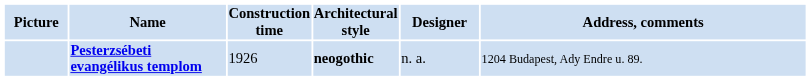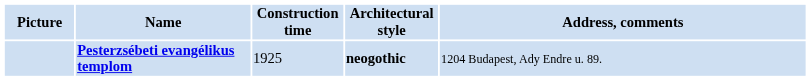 <table width="100%">
 <tr>
 <th bgcolor="#CEDFF2" width="8%">Picture</th>
 <th bgcolor="#CEDFF2" width="20%">Name</th>
 <th bgcolor="#CEDFF2" width="10%">Construction time</th>
 <th bgcolor="#CEDFF2" width="10%">Architectural style</th>
-<th bgcolor="#CEDFF2" width="10%">Designer</th>
 <th bgcolor="#CEDFF2" width="42%">Address, comments</th>
 </tr>
 <tr>
 <td bgcolor="#CEDFF2"></td>
 <td bgcolor="#CEDFF2"><strong><a href='#'>Pesterzsébeti evangélikus templom</a></strong></td>
-<td bgcolor="#CEDFF2">1926</td>
+<td bgcolor="#CEDFF2">1925</td>
 <td bgcolor="#CEDFF2"><strong>neogothic</strong></td>
-<td bgcolor="#CEDFF2">n. a.</td>
 <td bgcolor="#CEDFF2"><small>1204  Budapest, Ady Endre u. 89. </small></td>
 </tr>
 </table>
